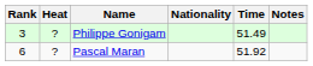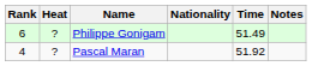 <table class="wikitable sortable" style="text-align:center">
 <tr>
 <th>Rank</th>
 <th>Heat</th>
 <th>Name</th>
 <th>Nationality</th>
 <th>Time</th>
 <th>Notes</th>
 </tr>
 <tr bgcolor=ddffdd>
-<td>3</td>
+<td>6</td>
 <td>?</td>
 <td align=left><a href='#'>Philippe Gonigam</a></td>
 <td align=left></td>
 <td>51.49</td>
 <td></td>
 </tr>
 <tr>
-<td>6</td>
+<td>4</td>
 <td>?</td>
 <td align=left><a href='#'>Pascal Maran</a></td>
 <td align=left></td>
 <td>51.92</td>
 <td></td>
 </tr>
 </table>
